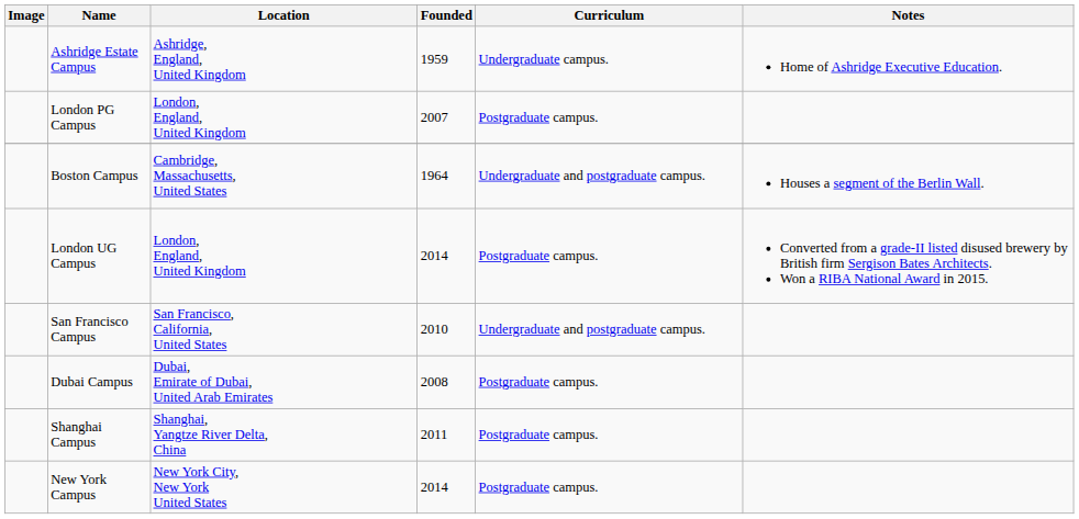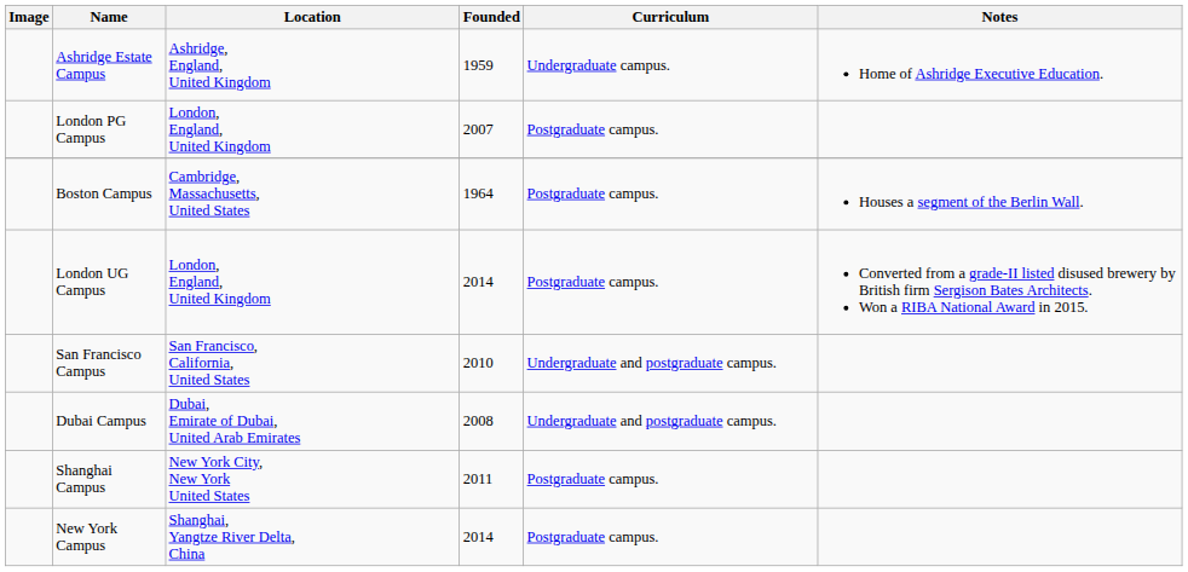 <table class="wikitable">
 <tr>
 <th>Image</th>
 <th>Name</th>
 <th width=25%>Location</th>
 <th>Founded</th>
 <th width=25%>Curriculum</th>
 <th>Notes</th>
 </tr>
 <tr>
 <td></td>
 <td><a href='#'>Ashridge Estate Campus</a></td>
 <td><a href='#'>Ashridge</a>,<br><a href='#'>England</a>,<br><a href='#'>United Kingdom</a></td>
 <td>1959</td>
 <td><a href='#'>Undergraduate</a> campus.</td>
 <td><br><ul><li>Home of <a href='#'>Ashridge Executive Education</a>.</li></ul></td>
 </tr>
 <tr>
 <td></td>
 <td>London PG Campus</td>
 <td><a href='#'>London</a>,<br><a href='#'>England</a>,<br><a href='#'>United Kingdom</a></td>
 <td>2007</td>
 <td><a href='#'>Postgraduate</a> campus.</td>
 <td></td>
 </tr>
 <tr>
 </tr>
 <tr>
 <td></td>
 <td>Boston Campus</td>
 <td><a href='#'>Cambridge</a>,<br><a href='#'>Massachusetts</a>,<br><a href='#'>United States</a></td>
 <td>1964</td>
-<td><a href='#'>Undergraduate</a> and <a href='#'>postgraduate</a> campus.</td>
+<td><a href='#'>Postgraduate</a> campus.</td>
 <td><br><ul><li>Houses a <a href='#'>segment of the Berlin Wall</a>.</li></ul></td>
 </tr>
 <tr>
 <td></td>
 <td>London UG Campus</td>
 <td><a href='#'>London</a>,<br><a href='#'>England</a>,<br><a href='#'>United Kingdom</a></td>
 <td>2014</td>
 <td><a href='#'>Postgraduate</a> campus.</td>
 <td><br><ul><li>Converted from a <a href='#'>grade-II listed</a> disused brewery by British firm <a href='#'>Sergison Bates Architects</a>.</li><li>Won a <a href='#'>RIBA National Award</a> in 2015.</li></ul></td>
 </tr>
 <tr>
 <td></td>
 <td>San Francisco Campus</td>
 <td><a href='#'>San Francisco</a>,<br><a href='#'>California</a>,<br><a href='#'>United States</a></td>
 <td>2010</td>
 <td><a href='#'>Undergraduate</a> and <a href='#'>postgraduate</a> campus.</td>
 <td></td>
 </tr>
 <tr>
 <td></td>
 <td>Dubai Campus</td>
 <td><a href='#'>Dubai</a>,<br><a href='#'>Emirate of Dubai</a>,<br><a href='#'>United Arab Emirates</a></td>
 <td>2008</td>
-<td><a href='#'>Postgraduate</a> campus.</td>
+<td><a href='#'>Undergraduate</a> and <a href='#'>postgraduate</a> campus.</td>
 <td></td>
 </tr>
 <tr>
 <td></td>
 <td>Shanghai Campus</td>
-<td><a href='#'>Shanghai</a>,<br><a href='#'>Yangtze River Delta</a>,<br><a href='#'>China</a></td>
+<td><a href='#'>New York City</a>,<br><a href='#'>New York</a><br><a href='#'>United States</a></td>
 <td>2011</td>
 <td><a href='#'>Postgraduate</a> campus.</td>
 <td></td>
 </tr>
 <tr>
 <td></td>
 <td>New York Campus</td>
-<td><a href='#'>New York City</a>,<br><a href='#'>New York</a><br><a href='#'>United States</a></td>
+<td><a href='#'>Shanghai</a>,<br><a href='#'>Yangtze River Delta</a>,<br><a href='#'>China</a></td>
 <td>2014</td>
 <td><a href='#'>Postgraduate</a> campus.</td>
 <td></td>
 </tr>
 </table>
